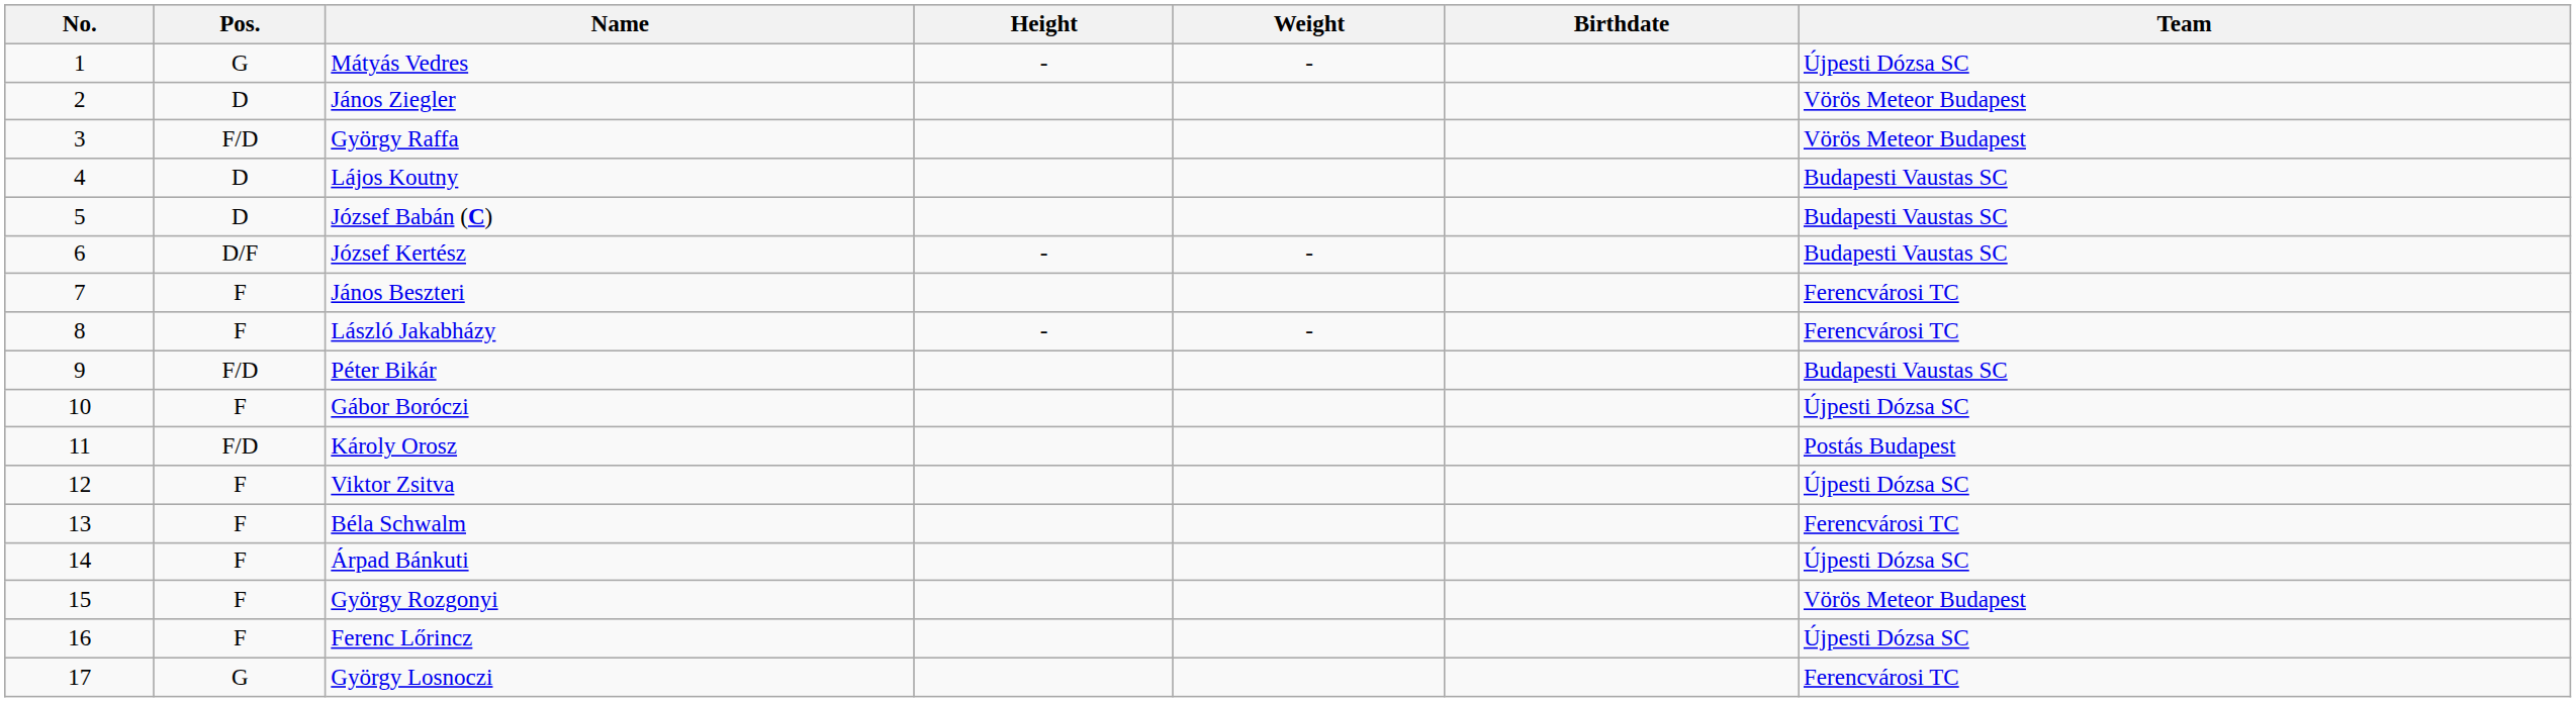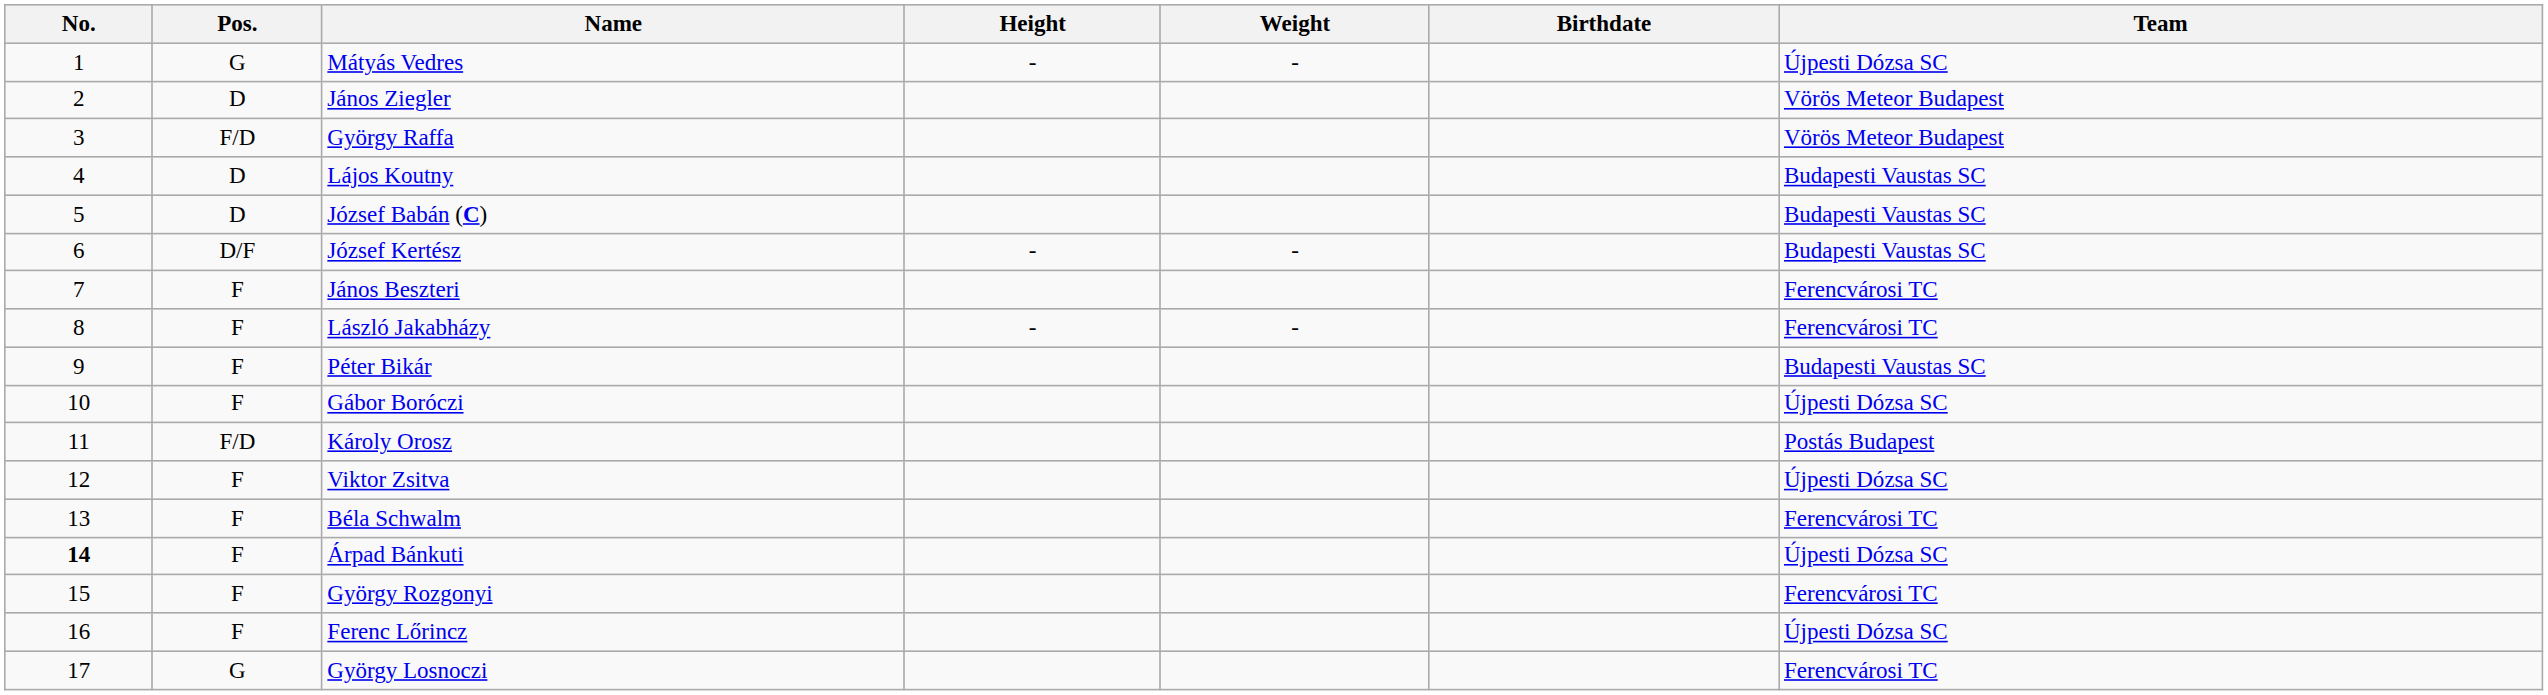 <table class="wikitable sortable" width="80%" style="font-size: 90%; text-align: center;">
 <tr>
 <th>No.</th>
 <th>Pos.</th>
 <th>Name</th>
 <th>Height</th>
 <th>Weight</th>
 <th>Birthdate</th>
 <th>Team</th>
 </tr>
 <tr>
 <td>1</td>
 <td>G</td>
 <td style="text-align:left;"><a href='#'>Mátyás Vedres</a></td>
 <td>-</td>
 <td>-</td>
 <td style="text-align:right;"></td>
 <td style="text-align:left;"> <a href='#'>Újpesti Dózsa SC</a></td>
 </tr>
 <tr>
 <td>2</td>
 <td>D</td>
 <td style="text-align:left;"><a href='#'>János Ziegler</a></td>
 <td></td>
 <td></td>
 <td style="text-align:right;"></td>
 <td style="text-align:left;"> <a href='#'>Vörös Meteor Budapest</a></td>
 </tr>
 <tr>
 <td>3</td>
 <td>F/D</td>
 <td style="text-align:left;"><a href='#'>György Raffa</a></td>
 <td></td>
 <td></td>
 <td style="text-align:right;"></td>
 <td style="text-align:left;"> <a href='#'>Vörös Meteor Budapest</a></td>
 </tr>
 <tr>
 <td>4</td>
 <td>D</td>
 <td style="text-align:left;"><a href='#'>Lájos Koutny</a></td>
 <td></td>
 <td></td>
 <td style="text-align:right;"></td>
 <td style="text-align:left;"> <a href='#'>Budapesti Vaustas SC</a></td>
 </tr>
 <tr>
 <td>5</td>
 <td>D</td>
 <td style="text-align:left;"><a href='#'>József Babán</a> (<strong><a href='#'>C</a></strong>)</td>
 <td></td>
 <td></td>
 <td style="text-align:right;"></td>
 <td style="text-align:left;"> <a href='#'>Budapesti Vaustas SC</a></td>
 </tr>
 <tr>
 <td>6</td>
 <td>D/F</td>
 <td style="text-align:left;"><a href='#'>József Kertész</a></td>
 <td>-</td>
 <td>-</td>
 <td style="text-align:right;"></td>
 <td style="text-align:left;"> <a href='#'>Budapesti Vaustas SC</a></td>
 </tr>
 <tr>
 <td>7</td>
 <td>F</td>
 <td style="text-align:left;"><a href='#'>János Beszteri</a></td>
 <td></td>
 <td></td>
 <td style="text-align:right;"></td>
 <td style="text-align:left;"> <a href='#'>Ferencvárosi TC</a></td>
 </tr>
 <tr>
 <td>8</td>
 <td>F</td>
 <td style="text-align:left;"><a href='#'>László Jakabházy</a></td>
 <td>-</td>
 <td>-</td>
 <td style="text-align:right;"></td>
 <td style="text-align:left;"> <a href='#'>Ferencvárosi TC</a></td>
 </tr>
 <tr>
 <td>9</td>
-<td>F/D</td>
+<td>F</td>
 <td style="text-align:left;"><a href='#'>Péter Bikár</a></td>
 <td></td>
 <td></td>
 <td style="text-align:right;"></td>
 <td style="text-align:left;"> <a href='#'>Budapesti Vaustas SC</a></td>
 </tr>
 <tr>
 <td>10</td>
 <td>F</td>
 <td style="text-align:left;"><a href='#'>Gábor Boróczi</a></td>
 <td></td>
 <td></td>
 <td style="text-align:right;"></td>
 <td style="text-align:left;"> <a href='#'>Újpesti Dózsa SC</a></td>
 </tr>
 <tr>
 <td>11</td>
 <td>F/D</td>
 <td style="text-align:left;"><a href='#'>Károly Orosz</a></td>
 <td></td>
 <td></td>
 <td style="text-align:right;"></td>
 <td style="text-align:left;"> <a href='#'>Postás Budapest</a></td>
 </tr>
 <tr>
 <td>12</td>
 <td>F</td>
 <td style="text-align:left;"><a href='#'>Viktor Zsitva</a></td>
 <td></td>
 <td></td>
 <td style="text-align:right;"></td>
 <td style="text-align:left;"> <a href='#'>Újpesti Dózsa SC</a></td>
 </tr>
 <tr>
 <td>13</td>
 <td>F</td>
 <td style="text-align:left;"><a href='#'>Béla Schwalm</a></td>
 <td></td>
 <td></td>
 <td style="text-align:right;"></td>
 <td style="text-align:left;"> <a href='#'>Ferencvárosi TC</a></td>
 </tr>
 <tr>
-<td>14</td>
+<td><strong>14</strong></td>
 <td>F</td>
 <td style="text-align:left;"><a href='#'>Árpad Bánkuti</a></td>
 <td></td>
 <td></td>
 <td style="text-align:right;"></td>
 <td style="text-align:left;"> <a href='#'>Újpesti Dózsa SC</a></td>
 </tr>
 <tr>
 <td>15</td>
 <td>F</td>
 <td style="text-align:left;"><a href='#'>György Rozgonyi</a></td>
 <td></td>
 <td></td>
 <td style="text-align:right;"></td>
-<td style="text-align:left;"> <a href='#'>Vörös Meteor Budapest</a></td>
+<td style="text-align:left;"> <a href='#'>Ferencvárosi TC</a></td>
 </tr>
 <tr>
 <td>16</td>
 <td>F</td>
 <td style="text-align:left;"><a href='#'>Ferenc Lőrincz</a></td>
 <td></td>
 <td></td>
 <td style="text-align:right;"></td>
 <td style="text-align:left;"> <a href='#'>Újpesti Dózsa SC</a></td>
 </tr>
 <tr>
 <td>17</td>
 <td>G</td>
 <td style="text-align:left;"><a href='#'>György Losnoczi</a></td>
 <td></td>
 <td></td>
 <td style="text-align:right;"></td>
 <td style="text-align:left;"> <a href='#'>Ferencvárosi TC</a></td>
 </tr>
 </table>
